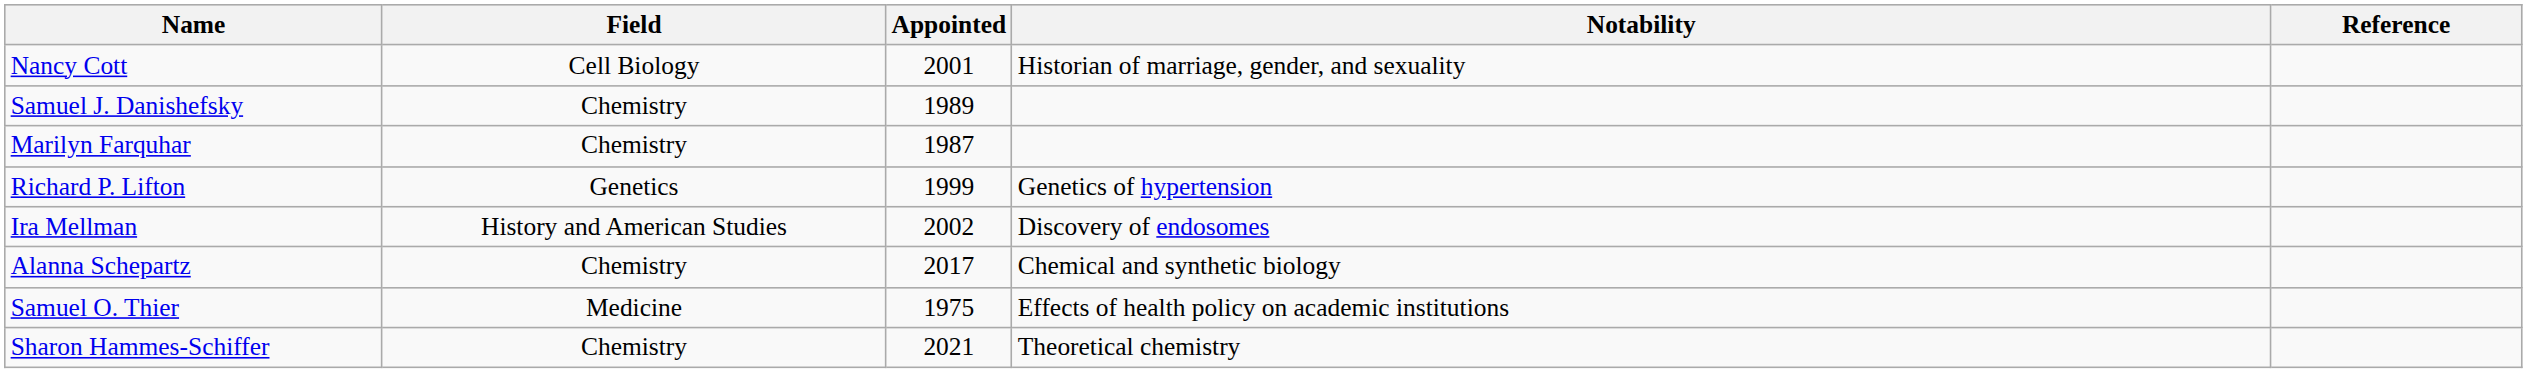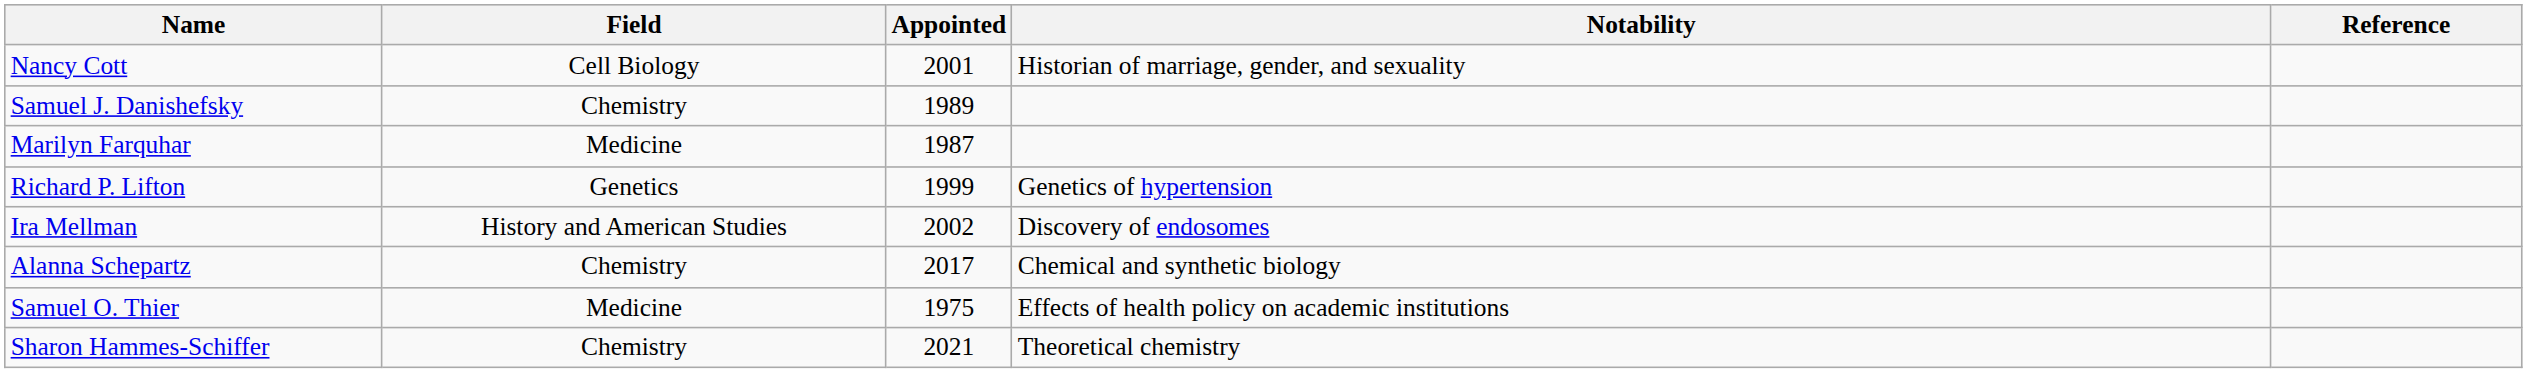 <table class="wikitable sortable" style="width:100%">
 <tr>
 <th style="width:15%;">Name</th>
 <th style="width:20%;">Field</th>
 <th style="width:5%;">Appointed</th>
 <th style="width:50%;">Notability</th>
 <th style="width:*;">Reference</th>
 </tr>
 <tr valign="top">
 <td><a href='#'>Nancy Cott</a></td>
 <td style="text-align:center;">Cell Biology</td>
 <td style="text-align:center;">2001</td>
 <td style="text-align:left;">Historian of marriage, gender, and sexuality</td>
 <td style="text-align:center;"></td>
 </tr>
 <tr valign="top">
 <td><a href='#'>Samuel J. Danishefsky</a></td>
 <td style="text-align:center;">Chemistry</td>
 <td style="text-align:center;">1989</td>
 <td style="text-align:left;"></td>
 <td style="text-align:center;"></td>
 </tr>
 <tr valign="top">
 <td><a href='#'>Marilyn Farquhar</a></td>
-<td style="text-align:center;">Chemistry</td>
+<td style="text-align:center;">Medicine</td>
 <td style="text-align:center;">1987</td>
 <td style="text-align:left;"></td>
 <td style="text-align:center;"></td>
 </tr>
 <tr valign="top">
 <td><a href='#'>Richard P. Lifton</a></td>
 <td style="text-align:center;">Genetics</td>
 <td style="text-align:center;">1999</td>
 <td style="text-align:left;">Genetics of <a href='#'>hypertension</a></td>
 <td style="text-align:center;"></td>
 </tr>
 <tr valign="top">
 <td><a href='#'>Ira Mellman</a></td>
 <td style="text-align:center;">History and American Studies</td>
 <td style="text-align:center;">2002</td>
 <td style="text-align:left;">Discovery of <a href='#'>endosomes</a></td>
 <td style="text-align:center;"></td>
 </tr>
 <tr>
 <td><a href='#'>Alanna Schepartz</a></td>
 <td style="text-align:center;">Chemistry</td>
 <td style="text-align:center;">2017</td>
 <td>Chemical and synthetic biology</td>
 <td></td>
 </tr>
 <tr valign="top">
 <td><a href='#'>Samuel O. Thier</a></td>
 <td style="text-align:center;">Medicine</td>
 <td style="text-align:center;">1975</td>
 <td style="text-align:left;">Effects of health policy on academic institutions</td>
 <td style="text-align:center;"></td>
 </tr>
 <tr>
 <td><a href='#'>Sharon Hammes-Schiffer</a></td>
 <td style="text-align:center;">Chemistry</td>
 <td style="text-align:center;">2021</td>
 <td style="text-align:left;">Theoretical chemistry</td>
 <td></td>
 </tr>
 </table>
